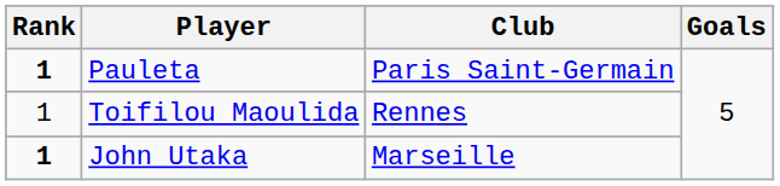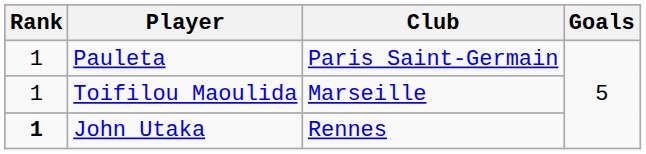 <table class="wikitable" style="text-align:center">
 <tr>
 <th>Rank</th>
 <th>Player</th>
 <th>Club</th>
 <th>Goals</th>
 </tr>
 <tr>
-<td><strong>1</strong></td>
+<td>1</td>
 <td style="text-align:left;"> <a href='#'>Pauleta</a></td>
 <td style="text-align:left;"><a href='#'>Paris Saint-Germain</a></td>
 <td rowspan="3">5</td>
 </tr>
 <tr>
 <td>1</td>
 <td style="text-align:left;"> <a href='#'>Toifilou Maoulida</a></td>
-<td style="text-align:left;"><a href='#'>Rennes</a></td>
+<td style="text-align:left;"><a href='#'>Marseille</a></td>
 </tr>
 <tr>
 <td><strong>1</strong></td>
 <td style="text-align:left;"> <a href='#'>John Utaka</a></td>
-<td style="text-align:left;"><a href='#'>Marseille</a></td>
+<td style="text-align:left;"><a href='#'>Rennes</a></td>
 </tr>
 </table>
